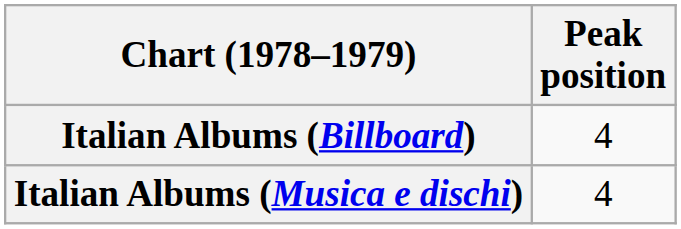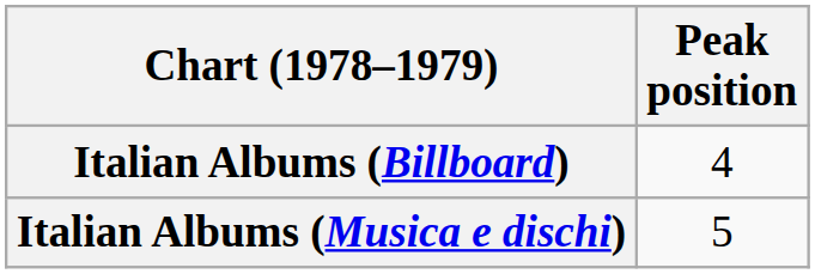 <table class="wikitable plainrowheaders" style="text-align:center">
 <tr>
 <th scope="col">Chart (1978–1979)</th>
 <th scope="col">Peak<br>position</th>
 </tr>
 <tr>
 <th scope="row">Italian Albums (<em><a href='#'>Billboard</a></em>)</th>
 <td>4</td>
 </tr>
 <tr>
 <th scope="row">Italian Albums (<em><a href='#'>Musica e dischi</a></em>)</th>
-<td>4</td>
+<td>5</td>
 </tr>
 </table>
